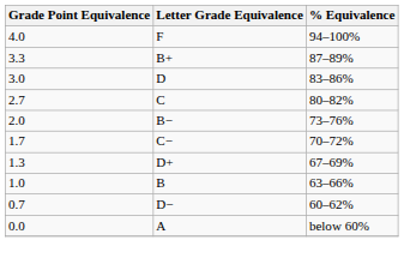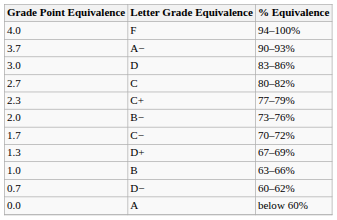 <table class="wikitable">
 <tr>
 <th>Grade Point Equivalence</th>
 <th>Letter Grade Equivalence</th>
 <th>% Equivalence</th>
 </tr>
 <tr>
 <td>4.0</td>
 <td>F</td>
 <td>94–100%</td>
 </tr>
 <tr>
-<td>3.3</td>
-<td>B+</td>
-<td>87–89%</td>
+<td>3.7</td>
+<td>A−</td>
+<td>90–93%</td>
 </tr>
 <tr>
 <td>3.0</td>
 <td>D</td>
 <td>83–86%</td>
 </tr>
 <tr>
 <td>2.7</td>
 <td>C</td>
 <td>80–82%</td>
+</tr>
+<tr>
+<td>2.3</td>
+<td>C+</td>
+<td>77–79%</td>
 </tr>
 <tr>
 <td>2.0</td>
 <td>B−</td>
 <td>73–76%</td>
 </tr>
 <tr>
 <td>1.7</td>
 <td>C−</td>
 <td>70–72%</td>
 </tr>
 <tr>
 <td>1.3</td>
 <td>D+</td>
 <td>67–69%</td>
 </tr>
 <tr>
 <td>1.0</td>
 <td>B</td>
 <td>63–66%</td>
 </tr>
 <tr>
 <td>0.7</td>
 <td>D−</td>
 <td>60–62%</td>
 </tr>
 <tr>
 <td>0.0</td>
 <td>A</td>
 <td>below 60%</td>
 </tr>
 <tr>
 </tr>
 </table>
